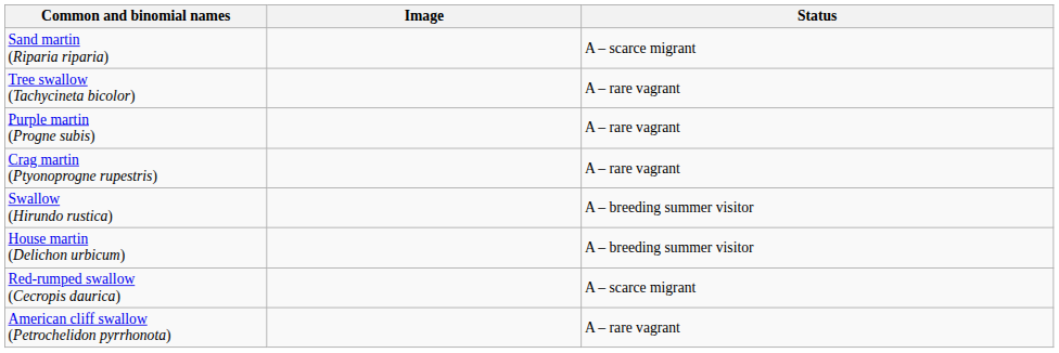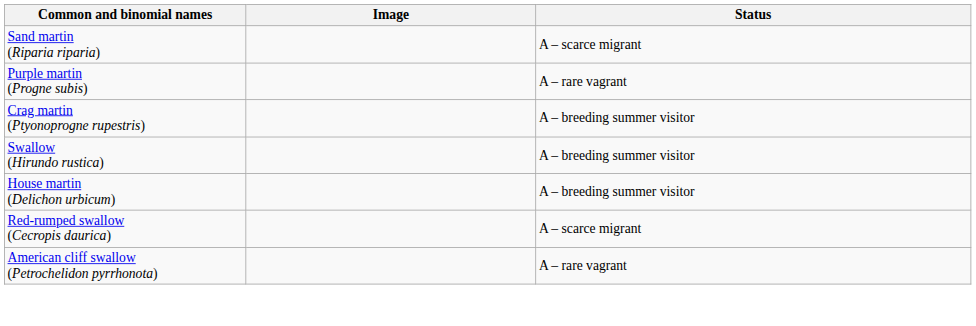 <table width=90% class="wikitable">
 <tr>
 <th width=25%>Common and binomial names</th>
 <th width=30%>Image</th>
 <th width=45%>Status</th>
 </tr>
 <tr>
 <td><a href='#'>Sand martin</a><br>(<em>Riparia riparia</em>)</td>
 <td></td>
 <td>A – scarce migrant</td>
 </tr>
 <tr>
-<td><a href='#'>Tree swallow</a><br>(<em>Tachycineta bicolor</em>)</td>
-<td></td>
-<td>A – rare vagrant</td>
-</tr>
-<tr>
 <td><a href='#'>Purple martin</a><br>(<em>Progne subis</em>)</td>
 <td></td>
 <td>A – rare vagrant</td>
 </tr>
 <tr>
 <td><a href='#'>Crag martin</a><br>(<em>Ptyonoprogne rupestris</em>)</td>
 <td></td>
-<td>A – rare vagrant</td>
+<td>A – breeding summer visitor</td>
 </tr>
 <tr>
 <td><a href='#'>Swallow</a><br>(<em>Hirundo rustica</em>)</td>
 <td></td>
 <td>A – breeding summer visitor</td>
 </tr>
 <tr>
 <td><a href='#'>House martin</a><br>(<em>Delichon urbicum</em>)</td>
 <td></td>
 <td>A – breeding summer visitor</td>
 </tr>
 <tr>
 <td><a href='#'>Red-rumped swallow</a><br>(<em>Cecropis daurica</em>)</td>
 <td></td>
 <td>A – scarce migrant</td>
 </tr>
 <tr>
 <td><a href='#'>American cliff swallow</a><br>(<em>Petrochelidon pyrrhonota</em>)</td>
 <td></td>
 <td>A – rare vagrant</td>
 </tr>
 </table>
